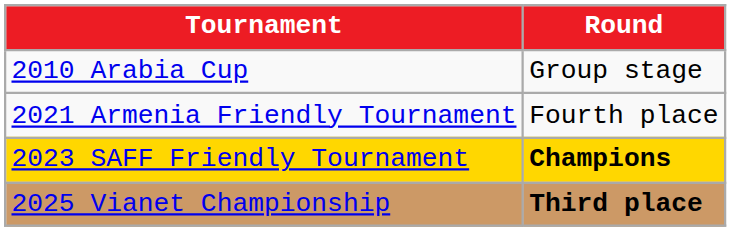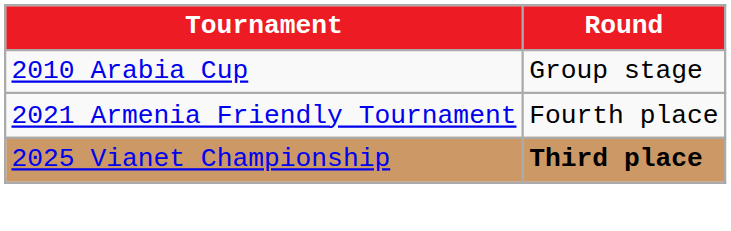 <table class="wikitable" style="font-size:90%; ">
 <tr>
 <th style="color:white; background:#ED1C24;">Tournament</th>
 <th style="color:white; background:#ED1C24;">Round</th>
 </tr>
 <tr>
 <td> <a href='#'>2010 Arabia Cup</a></td>
 <td>Group stage</td>
 </tr>
 <tr>
 <td> <a href='#'>2021 Armenia Friendly Tournament</a></td>
 <td>Fourth place</td>
 </tr>
-<tr bgcolor="gold">
-<td> <a href='#'>2023 SAFF Friendly Tournament</a></td>
-<td><strong>Champions</strong></td>
-</tr>
 <tr style="background:#cc9966;">
 <td> <a href='#'>2025 Vianet Championship</a></td>
 <td><strong>Third place</strong></td>
 </tr>
 </table>
